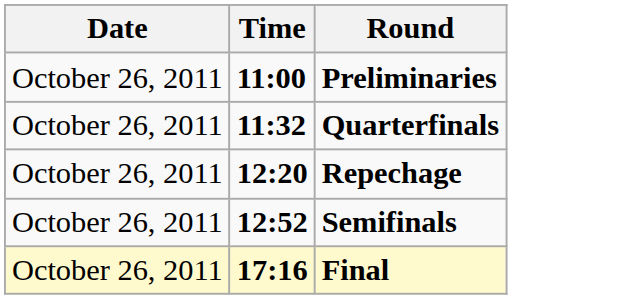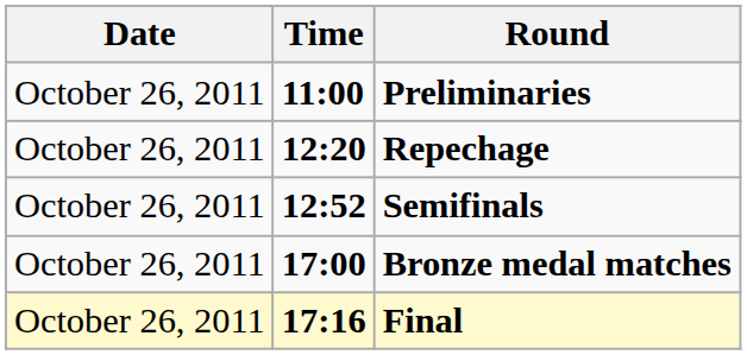 <table class="wikitable">
 <tr>
 <th>Date</th>
 <th>Time</th>
 <th>Round</th>
 </tr>
 <tr>
 <td>October 26, 2011</td>
 <td><strong>11:00</strong></td>
 <td><strong>Preliminaries</strong></td>
 </tr>
 <tr>
 <td>October 26, 2011</td>
-<td><strong>11:32</strong></td>
-<td><strong>Quarterfinals</strong></td>
-</tr>
-<tr>
-<td>October 26, 2011</td>
 <td><strong>12:20</strong></td>
 <td><strong>Repechage</strong></td>
 </tr>
 <tr>
 <td>October 26, 2011</td>
 <td><strong>12:52</strong></td>
 <td><strong>Semifinals</strong></td>
 </tr>
+<tr>
+<td>October 26, 2011</td>
+<td><strong>17:00</strong></td>
+<td><strong>Bronze medal matches</strong></td>
+</tr>
 <tr style=background:lemonchiffon>
 <td>October 26, 2011</td>
 <td><strong>17:16</strong></td>
 <td><strong>Final</strong></td>
 </tr>
 </table>
